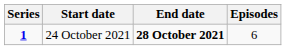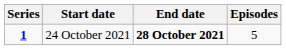 <table class="wikitable" style="text-align:center;">
 <tr>
 <th>Series</th>
 <th>Start date</th>
 <th>End date</th>
 <th>Episodes</th>
 </tr>
 <tr>
 <td><strong><a href='#'>1</a></strong></td>
 <td>24 October 2021</td>
 <td><strong>28 October 2021</strong></td>
-<td>6</td>
+<td>5</td>
 </tr>
 </table>
